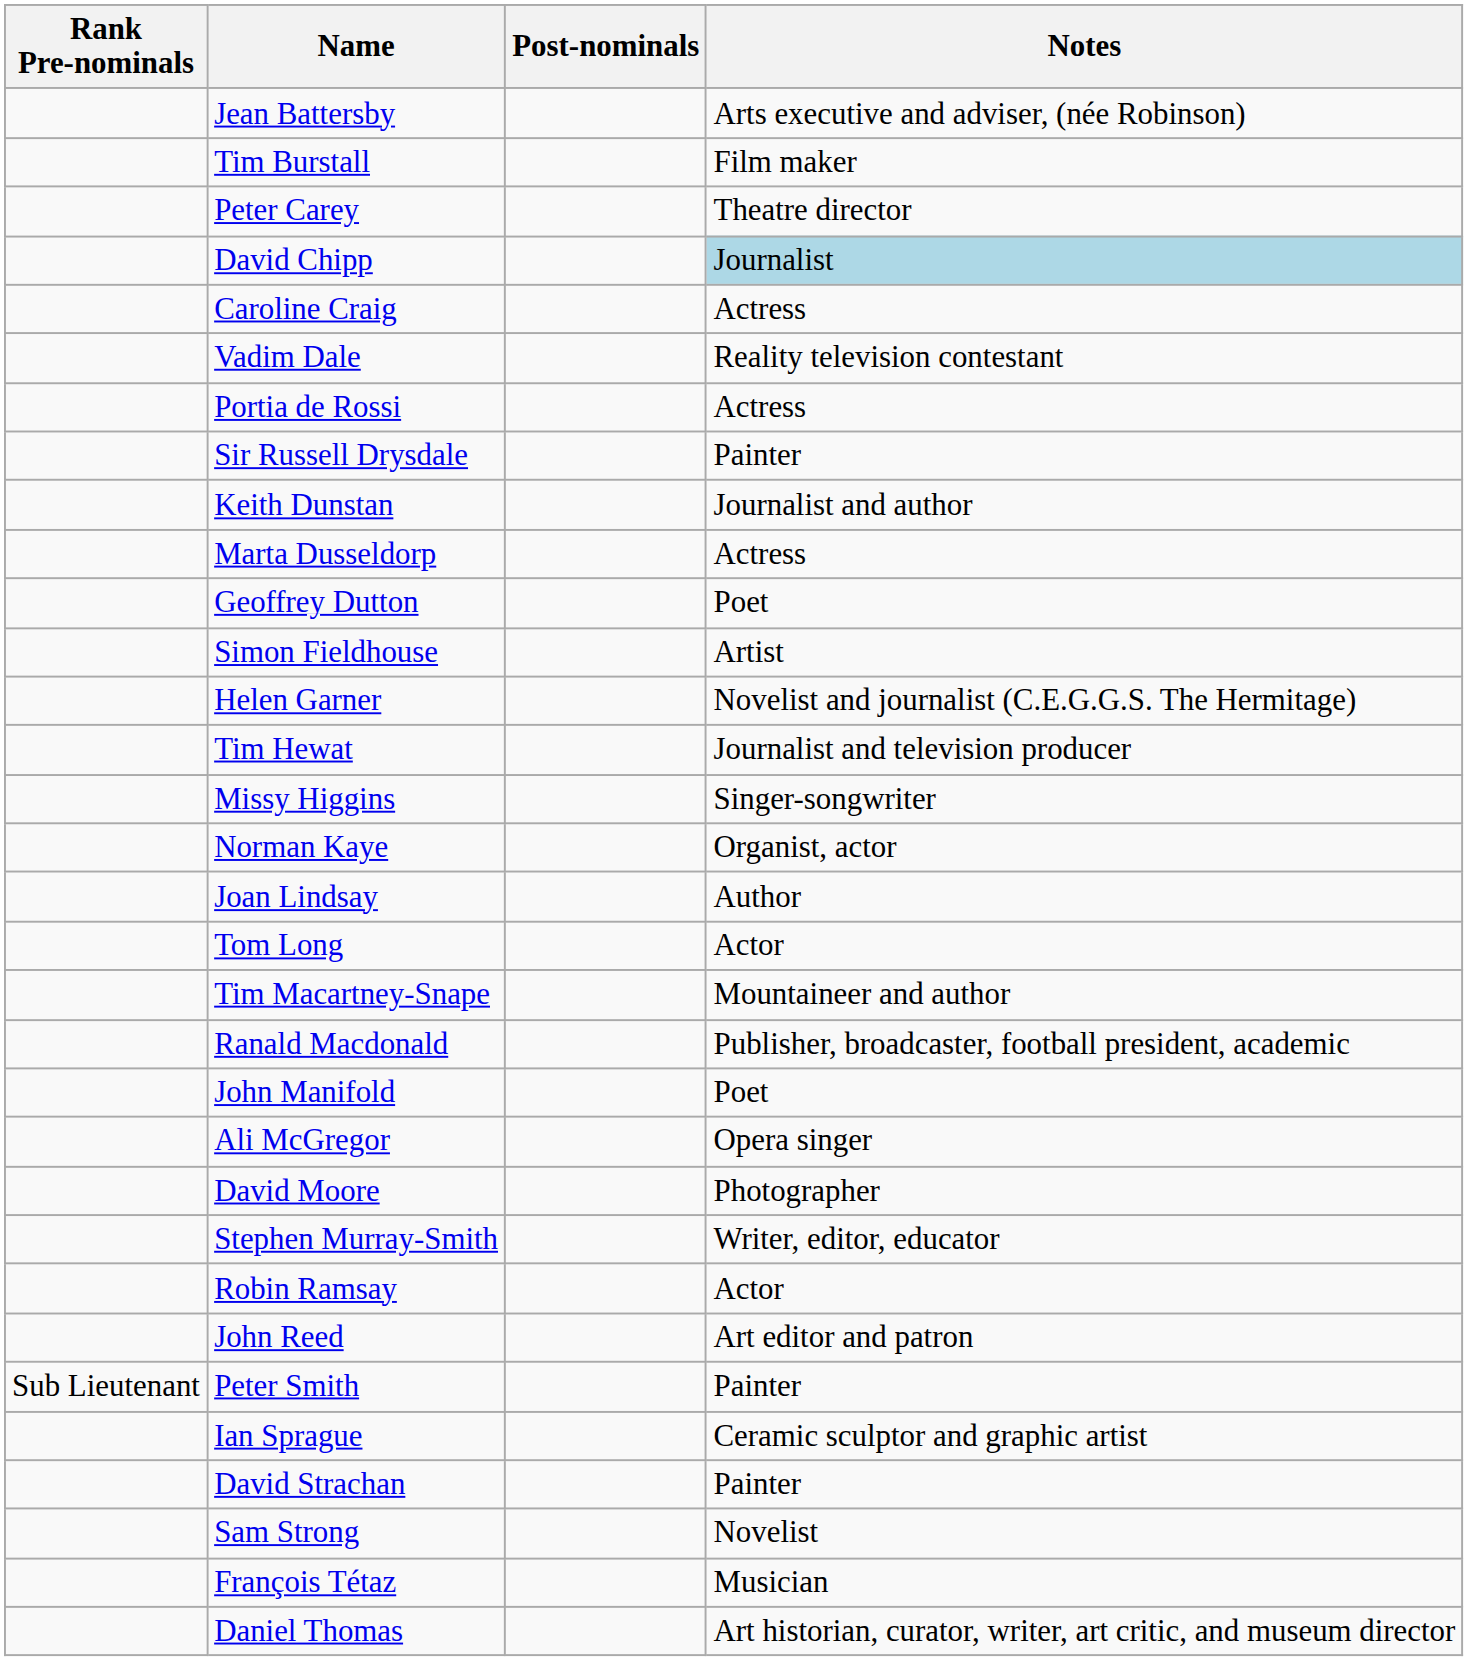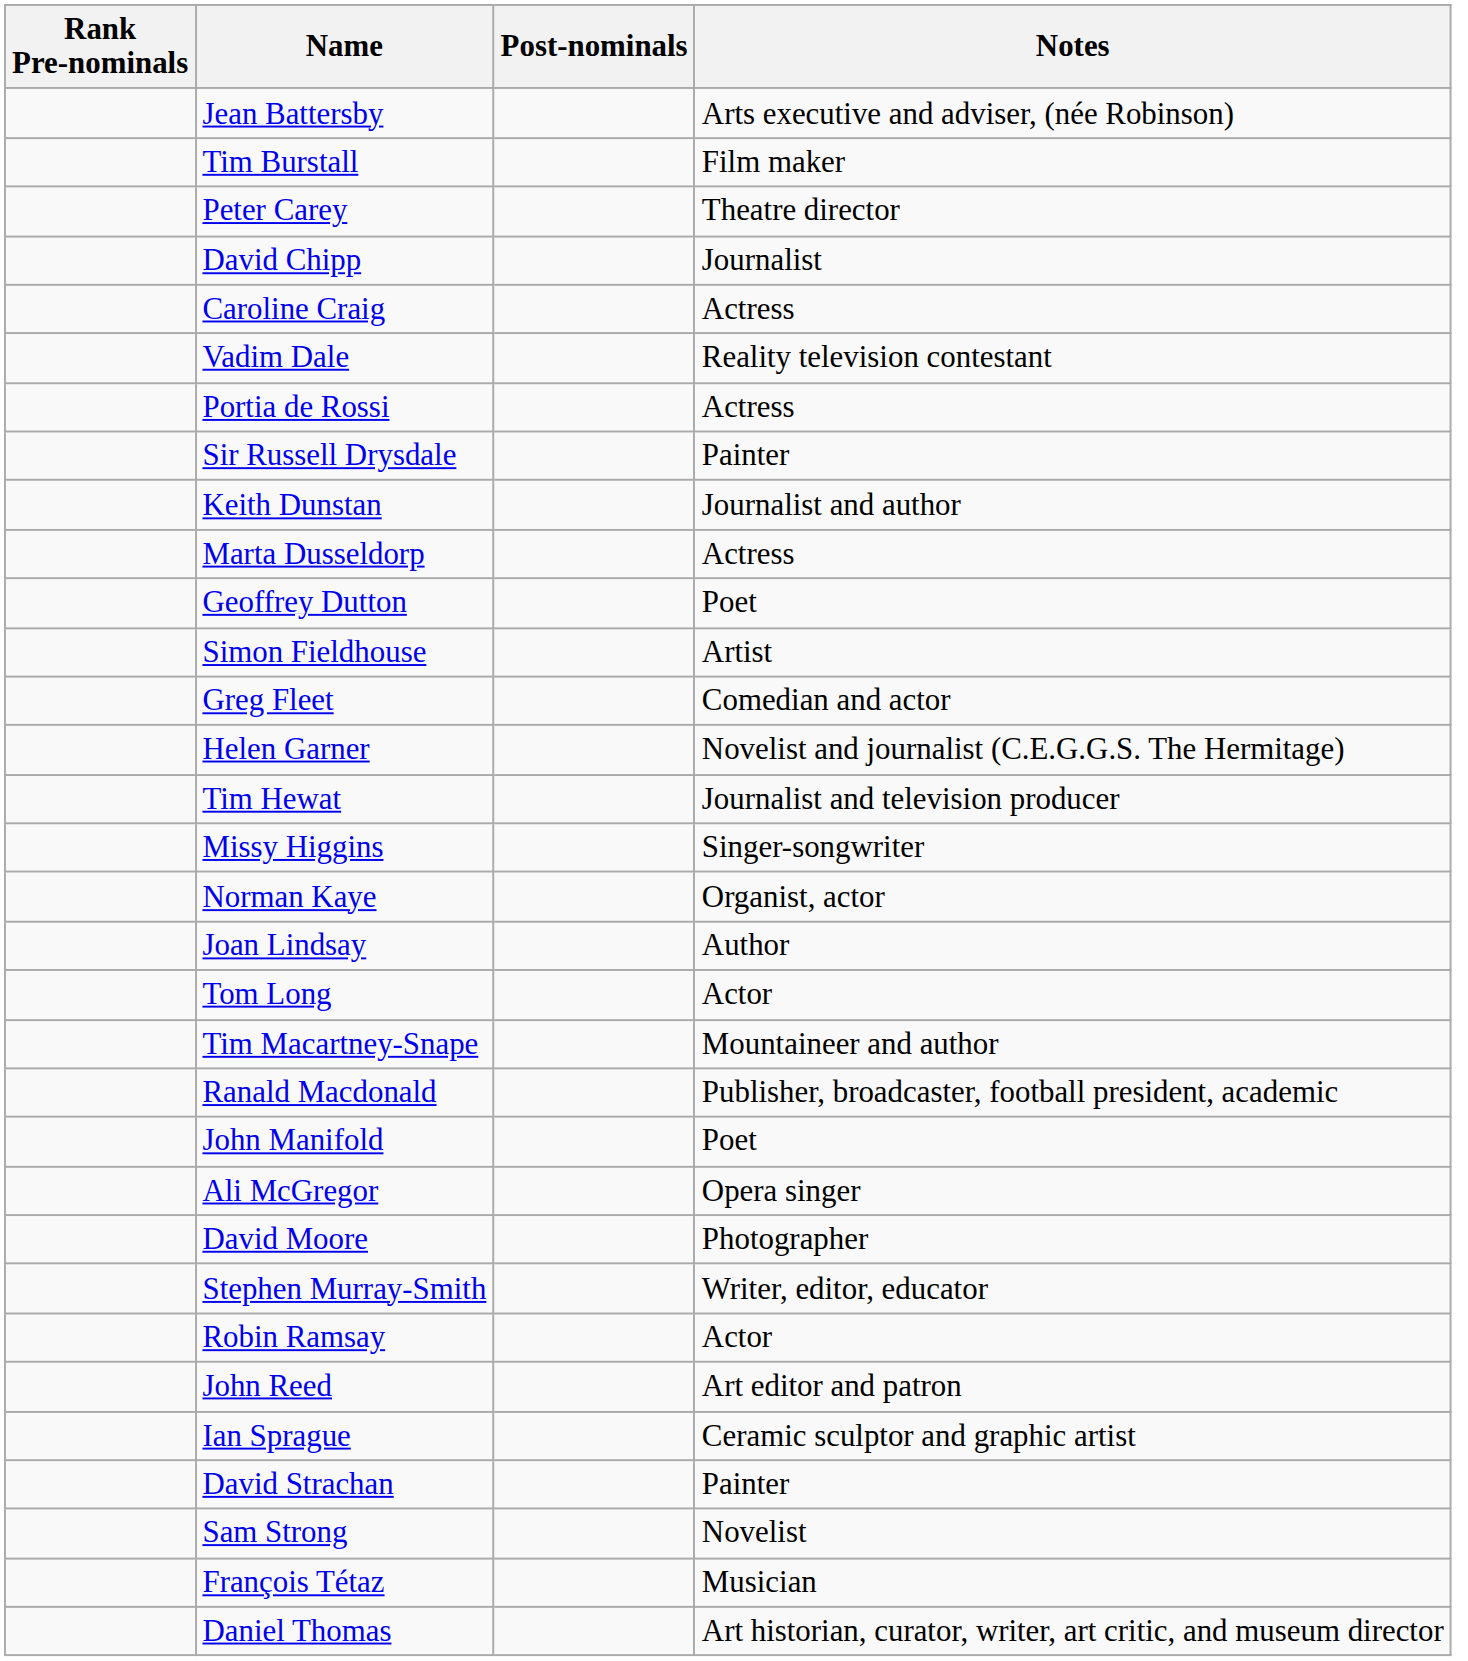 <table class="wikitable sortable">
 <tr>
 <th>Rank<br>Pre-nominals</th>
 <th>Name</th>
 <th>Post-nominals</th>
 <th>Notes</th>
 </tr>
 <tr>
 <td></td>
 <td><a href='#'>Jean Battersby</a></td>
 <td></td>
 <td>Arts executive and adviser, (née Robinson)</td>
 </tr>
 <tr>
 <td></td>
 <td><a href='#'>Tim Burstall</a></td>
 <td></td>
 <td>Film maker</td>
 </tr>
 <tr>
 <td></td>
 <td><a href='#'>Peter Carey</a></td>
 <td></td>
 <td>Theatre director</td>
 </tr>
 <tr>
 <td></td>
 <td><a href='#'>David Chipp</a></td>
 <td></td>
-<td style="background: lightblue;">Journalist</td>
+<td>Journalist</td>
 </tr>
 <tr>
 <td></td>
 <td><a href='#'>Caroline Craig</a></td>
 <td></td>
 <td>Actress</td>
 </tr>
 <tr>
 <td></td>
 <td><a href='#'>Vadim Dale</a></td>
 <td></td>
 <td>Reality television contestant</td>
 </tr>
 <tr>
 <td></td>
 <td><a href='#'>Portia de Rossi</a></td>
 <td></td>
 <td>Actress</td>
 </tr>
 <tr>
 <td></td>
 <td><a href='#'>Sir Russell Drysdale</a></td>
 <td></td>
 <td>Painter</td>
 </tr>
 <tr>
 <td></td>
 <td><a href='#'>Keith Dunstan</a></td>
 <td></td>
 <td>Journalist and author</td>
 </tr>
 <tr>
 <td></td>
 <td><a href='#'>Marta Dusseldorp</a></td>
 <td></td>
 <td>Actress</td>
 </tr>
 <tr>
 <td></td>
 <td><a href='#'>Geoffrey Dutton</a></td>
 <td></td>
 <td>Poet</td>
 </tr>
 <tr>
 <td></td>
 <td><a href='#'>Simon Fieldhouse</a></td>
 <td></td>
 <td>Artist</td>
+</tr>
+<tr>
+<td></td>
+<td><a href='#'>Greg Fleet</a></td>
+<td></td>
+<td>Comedian and actor</td>
 </tr>
 <tr>
 <td></td>
 <td><a href='#'>Helen Garner</a></td>
 <td></td>
 <td>Novelist and journalist (C.E.G.G.S. The Hermitage)</td>
 </tr>
 <tr>
 <td></td>
 <td><a href='#'>Tim Hewat</a></td>
 <td></td>
 <td>Journalist and television producer</td>
 </tr>
 <tr>
 <td></td>
 <td><a href='#'>Missy Higgins</a></td>
 <td></td>
 <td>Singer-songwriter</td>
 </tr>
 <tr>
 <td></td>
 <td><a href='#'>Norman Kaye</a></td>
 <td></td>
 <td>Organist, actor</td>
 </tr>
 <tr>
 <td></td>
 <td><a href='#'>Joan Lindsay</a></td>
 <td></td>
 <td>Author</td>
 </tr>
 <tr>
 <td></td>
 <td><a href='#'>Tom Long</a></td>
 <td></td>
 <td>Actor</td>
 </tr>
 <tr>
 <td></td>
 <td><a href='#'>Tim Macartney-Snape</a></td>
 <td></td>
 <td>Mountaineer and author</td>
 </tr>
 <tr>
 <td></td>
 <td><a href='#'>Ranald Macdonald</a></td>
 <td></td>
 <td>Publisher, broadcaster, football president, academic</td>
 </tr>
 <tr>
 <td></td>
 <td><a href='#'>John Manifold</a></td>
 <td></td>
 <td>Poet</td>
 </tr>
 <tr>
 <td></td>
 <td><a href='#'>Ali McGregor</a></td>
 <td></td>
 <td>Opera singer</td>
 </tr>
 <tr>
 <td></td>
 <td><a href='#'>David Moore</a></td>
 <td></td>
 <td>Photographer</td>
 </tr>
 <tr>
 <td></td>
 <td><a href='#'>Stephen Murray-Smith</a></td>
 <td></td>
 <td>Writer, editor, educator</td>
 </tr>
 <tr>
 <td></td>
 <td><a href='#'>Robin Ramsay</a></td>
 <td></td>
 <td>Actor</td>
 </tr>
 <tr>
 <td></td>
 <td><a href='#'>John Reed</a></td>
 <td></td>
 <td>Art editor and patron</td>
 </tr>
 <tr>
-<td>Sub Lieutenant</td>
-<td><a href='#'>Peter Smith</a></td>
-<td></td>
-<td>Painter</td>
-</tr>
-<tr>
 <td></td>
 <td><a href='#'>Ian Sprague</a></td>
 <td></td>
 <td>Ceramic sculptor and graphic artist</td>
 </tr>
 <tr>
 <td></td>
 <td><a href='#'>David Strachan</a></td>
 <td></td>
 <td>Painter</td>
 </tr>
 <tr>
 <td></td>
 <td><a href='#'>Sam Strong</a></td>
 <td></td>
 <td>Novelist</td>
 </tr>
 <tr>
 <td></td>
 <td><a href='#'>François Tétaz</a></td>
 <td></td>
 <td>Musician</td>
 </tr>
 <tr>
 <td></td>
 <td><a href='#'>Daniel Thomas</a></td>
 <td></td>
 <td>Art historian, curator, writer, art critic, and museum director</td>
 </tr>
 </table>
